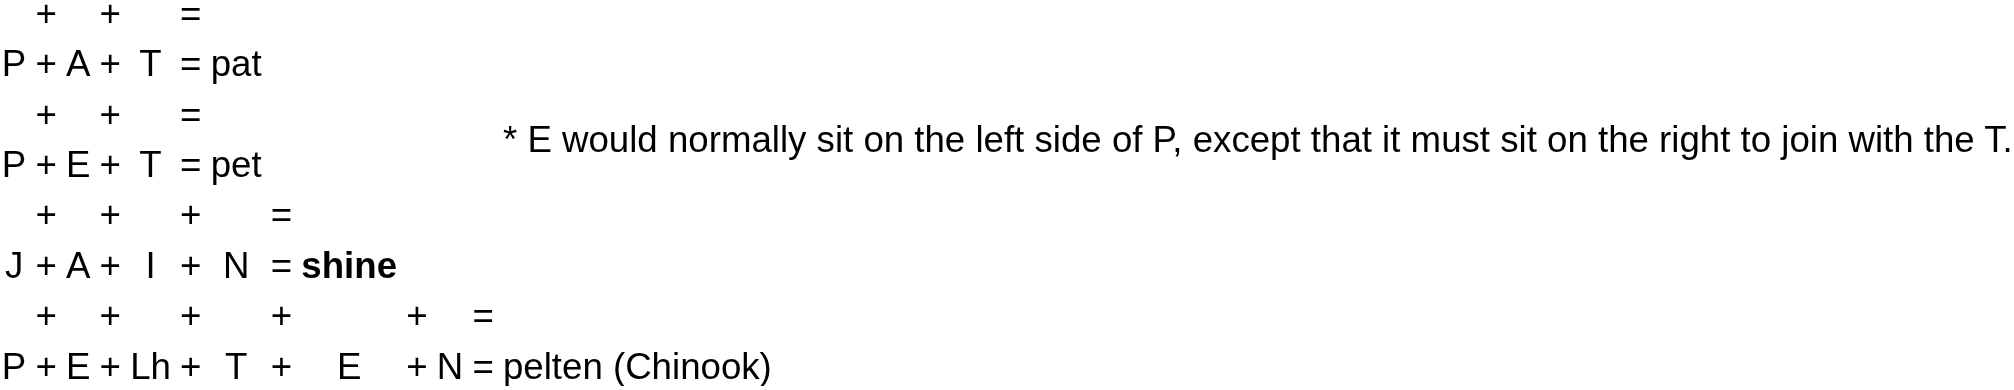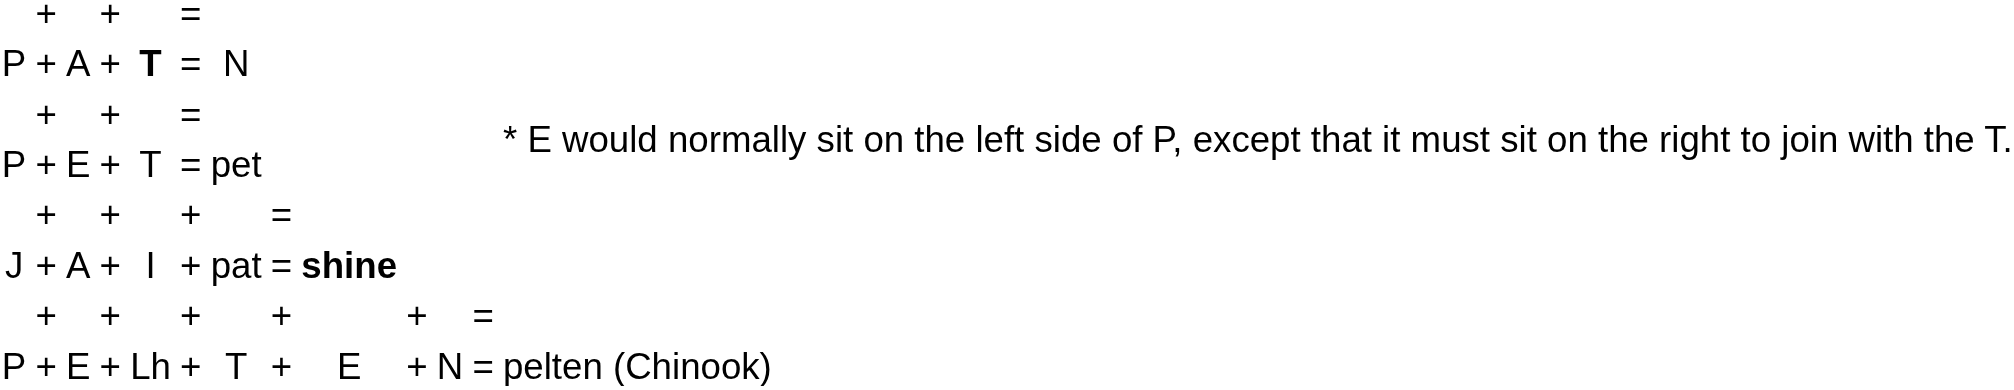 <table>
 <tr>
 <td></td>
 <td>+</td>
 <td></td>
 <td>+</td>
 <td></td>
 <td>=</td>
 <td colspan="6"></td>
 <td></td>
 </tr>
 <tr>
 <td align="center">P</td>
 <td>+</td>
 <td align="center">A</td>
 <td>+</td>
-<td align="center">T</td>
+<td align="center"><strong>T</strong></td>
 <td>=</td>
-<td>pat</td>
+<td align="center">N</td>
 </tr>
 <tr>
 <td></td>
 <td>+</td>
 <td></td>
 <td>+</td>
 <td></td>
 <td>=</td>
 <td colspan="6"></td>
 <td rowspan="2">* E would normally sit on the left side of P, except that it must sit on the right to join with the T.</td>
 </tr>
 <tr>
 <td align="center">P</td>
 <td>+</td>
 <td align="center">E</td>
 <td>+</td>
 <td align="center">T</td>
 <td>=</td>
 <td>pet</td>
 </tr>
 <tr>
 <td></td>
 <td>+</td>
 <td></td>
 <td>+</td>
 <td></td>
 <td>+</td>
 <td></td>
 <td>=</td>
 <td colspan="4"></td>
 <td></td>
 </tr>
 <tr>
 <td align="center">J</td>
 <td>+</td>
 <td align="center">A</td>
 <td>+</td>
 <td align="center">I</td>
 <td>+</td>
-<td align="center">N</td>
+<td>pat</td>
 <td>=</td>
 <td><strong>shine</strong></td>
 </tr>
 <tr>
 <td></td>
 <td>+</td>
 <td></td>
 <td>+</td>
 <td></td>
 <td>+</td>
 <td></td>
 <td>+</td>
 <td></td>
 <td>+</td>
 <td></td>
 <td>=</td>
 <td></td>
 <td></td>
 </tr>
 <tr>
 <td align="center">P</td>
 <td>+</td>
 <td align="center">E</td>
 <td>+</td>
 <td align="center">Lh</td>
 <td>+</td>
 <td align="center">T</td>
 <td>+</td>
 <td align="center">E</td>
 <td>+</td>
 <td align="center">N</td>
 <td>=</td>
 <td>pelten (Chinook)</td>
 </tr>
 </table>
